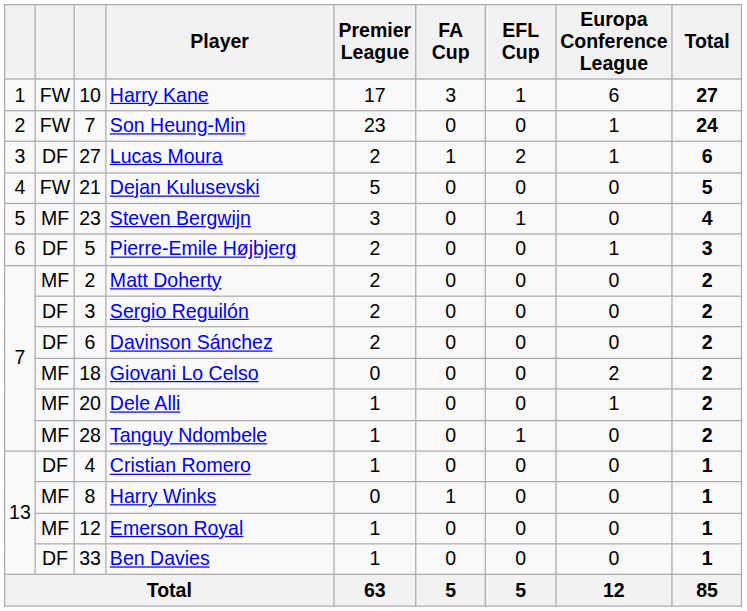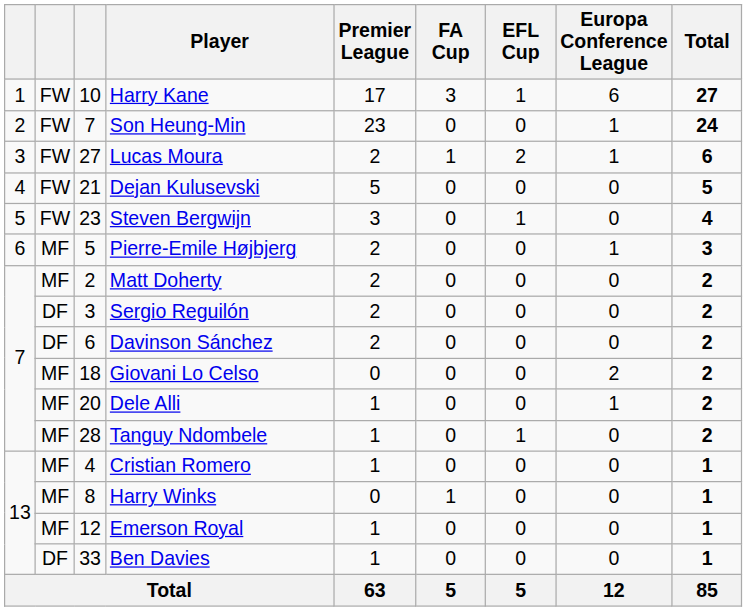 <table class="wikitable sortable" style="text-align: center;">
 <tr>
 <th width=10></th>
 <th width=10></th>
 <th width=10></th>
 <th width=180>Player</th>
 <th width=50>Premier League</th>
 <th width=50>FA Cup</th>
 <th width=50>EFL Cup</th>
 <th width=50>Europa Conference League</th>
 <th width=50>Total</th>
 </tr>
 <tr>
 <td rowspan="1">1</td>
 <td>FW</td>
 <td>10</td>
 <td align=left> <a href='#'>Harry Kane</a></td>
 <td>17</td>
 <td>3</td>
 <td>1</td>
 <td>6</td>
 <td><strong>27</strong></td>
 </tr>
 <tr>
 <td rowspan="1">2</td>
 <td>FW</td>
 <td>7</td>
 <td align=left> <a href='#'>Son Heung-Min</a></td>
 <td>23</td>
 <td>0</td>
 <td>0</td>
 <td>1</td>
 <td><strong>24</strong></td>
 </tr>
 <tr>
 <td rowspan="1">3</td>
-<td>DF</td>
+<td>FW</td>
 <td>27</td>
 <td align=left> <a href='#'>Lucas Moura</a></td>
 <td>2</td>
 <td>1</td>
 <td>2</td>
 <td>1</td>
 <td><strong>6</strong></td>
 </tr>
 <tr>
 <td rowspan="1">4</td>
 <td>FW</td>
 <td>21</td>
 <td align=left> <a href='#'>Dejan Kulusevski</a></td>
 <td>5</td>
 <td>0</td>
 <td>0</td>
 <td>0</td>
 <td><strong>5</strong></td>
 </tr>
 <tr>
 <td rowspan="1">5</td>
-<td>MF</td>
+<td>FW</td>
 <td>23</td>
 <td align=left> <a href='#'>Steven Bergwijn</a></td>
 <td>3</td>
 <td>0</td>
 <td>1</td>
 <td>0</td>
 <td><strong>4</strong></td>
 </tr>
 <tr>
 <td rowspan="1">6</td>
-<td>DF</td>
+<td>MF</td>
 <td>5</td>
 <td align=left> <a href='#'>Pierre-Emile Højbjerg</a></td>
 <td>2</td>
 <td>0</td>
 <td>0</td>
 <td>1</td>
 <td><strong>3</strong></td>
 </tr>
 <tr>
 <td rowspan="6">7</td>
 <td>MF</td>
 <td>2</td>
 <td align=left> <a href='#'>Matt Doherty</a></td>
 <td>2</td>
 <td>0</td>
 <td>0</td>
 <td>0</td>
 <td><strong>2</strong></td>
 </tr>
 <tr>
 <td>DF</td>
 <td>3</td>
 <td align=left> <a href='#'>Sergio Reguilón</a></td>
 <td>2</td>
 <td>0</td>
 <td>0</td>
 <td>0</td>
 <td><strong>2</strong></td>
 </tr>
 <tr>
 <td>DF</td>
 <td>6</td>
 <td align="left"> <a href='#'>Davinson Sánchez</a></td>
 <td>2</td>
 <td>0</td>
 <td>0</td>
 <td>0</td>
 <td><strong>2</strong></td>
 </tr>
 <tr>
 <td>MF</td>
 <td>18</td>
 <td align="left"> <a href='#'>Giovani Lo Celso</a></td>
 <td>0</td>
 <td>0</td>
 <td>0</td>
 <td>2</td>
 <td><strong>2</strong></td>
 </tr>
 <tr>
 <td>MF</td>
 <td>20</td>
 <td align=left> <a href='#'>Dele Alli</a></td>
 <td>1</td>
 <td>0</td>
 <td>0</td>
 <td>1</td>
 <td><strong>2</strong></td>
 </tr>
 <tr>
 <td>MF</td>
 <td>28</td>
 <td align=left> <a href='#'>Tanguy Ndombele</a></td>
 <td>1</td>
 <td>0</td>
 <td>1</td>
 <td>0</td>
 <td><strong>2</strong></td>
 </tr>
 <tr>
 <td rowspan="4">13</td>
-<td>DF</td>
+<td>MF</td>
 <td>4</td>
 <td align=left> <a href='#'>Cristian Romero</a></td>
 <td>1</td>
 <td>0</td>
 <td>0</td>
 <td>0</td>
 <td><strong>1</strong></td>
 </tr>
 <tr>
 <td>MF</td>
 <td>8</td>
 <td align=left> <a href='#'>Harry Winks</a></td>
 <td>0</td>
 <td>1</td>
 <td>0</td>
 <td>0</td>
 <td><strong>1</strong></td>
 </tr>
 <tr>
 <td>MF</td>
 <td>12</td>
 <td align=left> <a href='#'>Emerson Royal</a></td>
 <td>1</td>
 <td>0</td>
 <td>0</td>
 <td>0</td>
 <td><strong>1</strong></td>
 </tr>
 <tr>
 <td>DF</td>
 <td>33</td>
 <td align=left> <a href='#'>Ben Davies</a></td>
 <td>1</td>
 <td>0</td>
 <td>0</td>
 <td>0</td>
 <td><strong>1</strong></td>
 </tr>
 <tr>
 <th colspan="4">Total</th>
 <th>63</th>
 <th>5</th>
 <th>5</th>
 <th>12</th>
 <th>85</th>
 </tr>
 </table>
